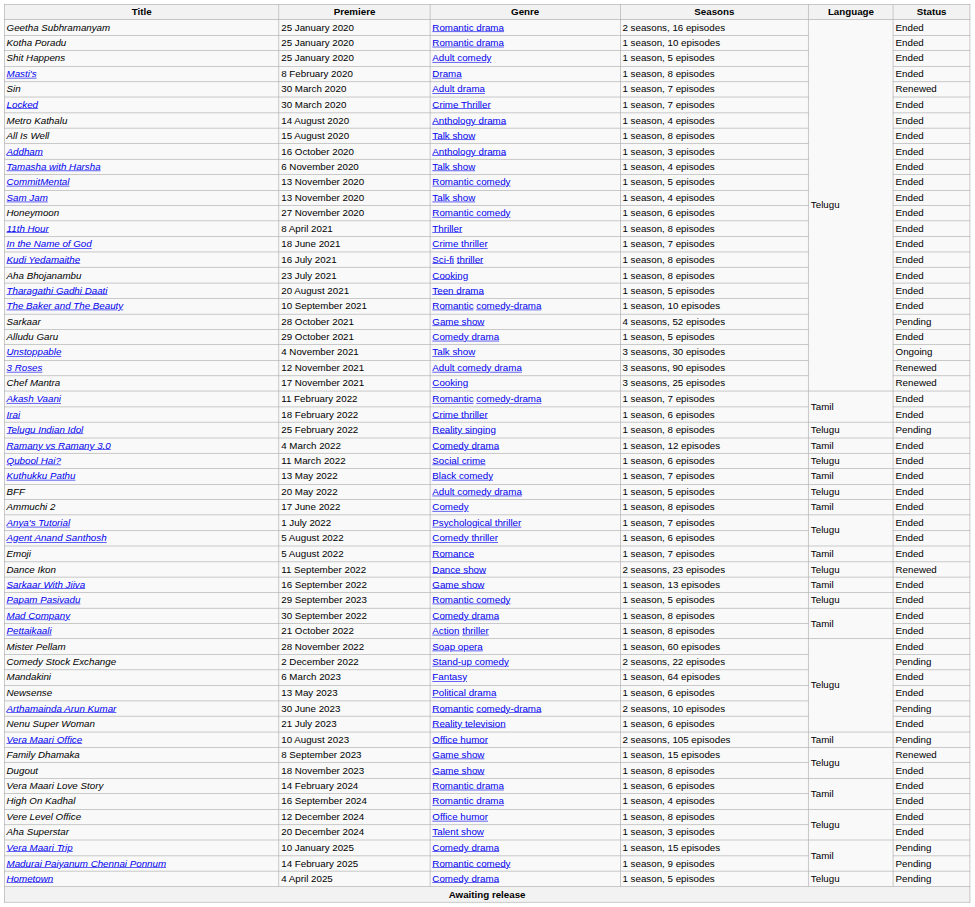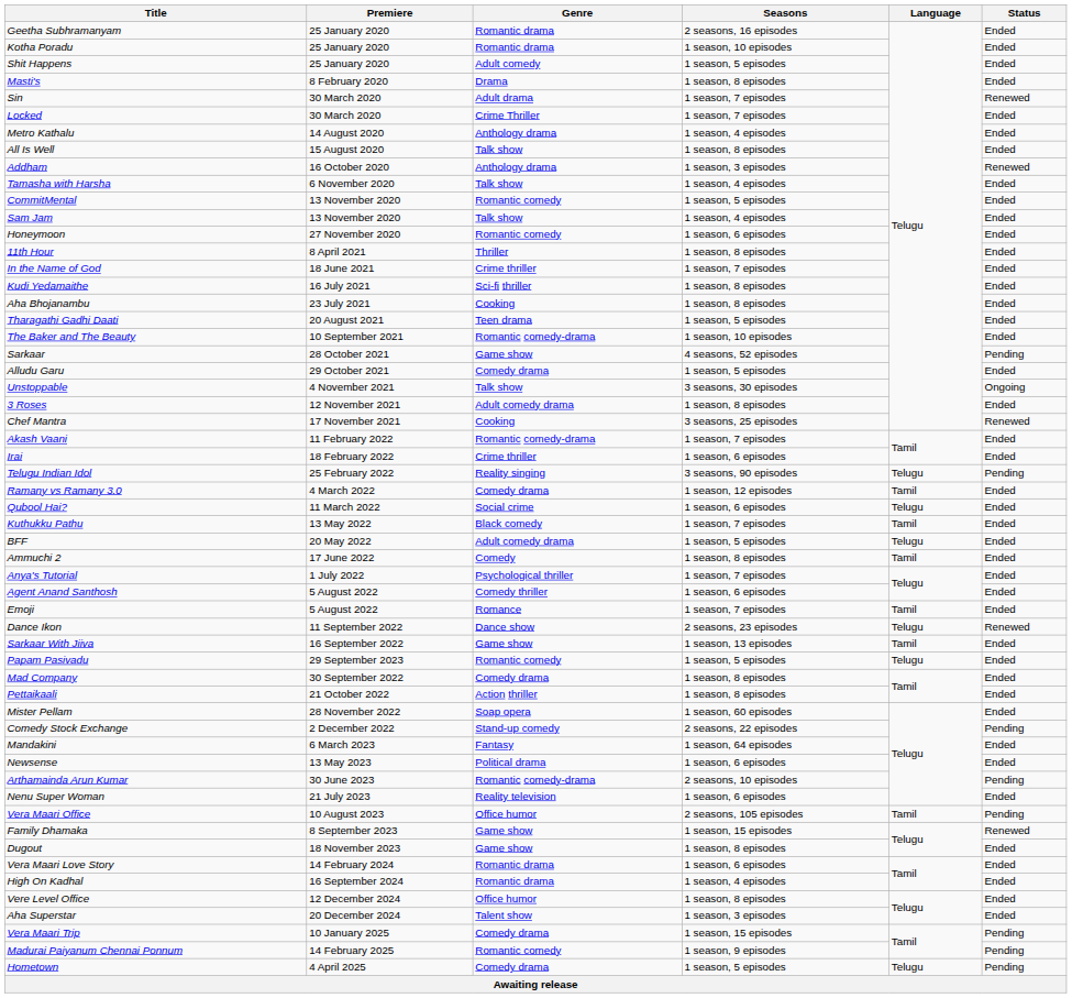 <table class="wikitable sortable" style="width:100%;">
 <tr>
 <th>Title</th>
 <th>Premiere</th>
 <th>Genre</th>
 <th>Seasons</th>
 <th>Language</th>
 <th>Status</th>
 </tr>
 <tr>
 <td><em>Geetha Subhramanyam</em></td>
 <td>25 January 2020</td>
 <td><a href='#'>Romantic drama</a></td>
 <td>2 seasons, 16 episodes</td>
 <td rowspan="24">Telugu</td>
 <td>Ended</td>
 </tr>
 <tr>
 <td><em>Kotha Poradu</em></td>
 <td>25 January 2020</td>
 <td><a href='#'>Romantic drama</a></td>
 <td>1 season, 10 episodes</td>
 <td>Ended</td>
 </tr>
 <tr>
 <td><em>Shit Happens</em></td>
 <td>25 January 2020</td>
 <td><a href='#'>Adult comedy</a></td>
 <td>1 season, 5 episodes</td>
 <td>Ended</td>
 </tr>
 <tr>
 <td><em><a href='#'>Masti's</a></em></td>
 <td>8 February 2020</td>
 <td><a href='#'>Drama</a></td>
 <td>1 season, 8 episodes</td>
 <td>Ended</td>
 </tr>
 <tr>
 <td><em>Sin</em></td>
 <td>30 March 2020</td>
 <td><a href='#'>Adult drama</a></td>
 <td>1 season, 7 episodes</td>
 <td>Renewed</td>
 </tr>
 <tr>
 <td><em><a href='#'>Locked</a></em></td>
 <td>30 March 2020</td>
 <td><a href='#'>Crime Thriller</a></td>
 <td>1 season, 7 episodes</td>
 <td>Ended</td>
 </tr>
 <tr>
 <td><em>Metro Kathalu</em></td>
 <td>14 August 2020</td>
 <td><a href='#'>Anthology drama</a></td>
 <td>1 season, 4 episodes</td>
 <td>Ended</td>
 </tr>
 <tr>
 <td><em>All Is Well</em></td>
 <td>15 August 2020</td>
 <td><a href='#'>Talk show</a></td>
 <td>1 season, 8 episodes</td>
 <td>Ended</td>
 </tr>
 <tr>
 <td><em><a href='#'>Addham</a></em></td>
 <td>16 October 2020</td>
 <td><a href='#'>Anthology drama</a></td>
 <td>1 season, 3 episodes</td>
-<td>Ended</td>
+<td>Renewed</td>
 </tr>
 <tr>
 <td><em><a href='#'>Tamasha with Harsha</a></em></td>
 <td>6 November 2020</td>
 <td><a href='#'>Talk show</a></td>
 <td>1 season, 4 episodes</td>
 <td>Ended</td>
 </tr>
 <tr>
 <td><em><a href='#'>CommitMental</a></em></td>
 <td>13 November 2020</td>
 <td><a href='#'>Romantic comedy</a></td>
 <td>1 season, 5 episodes</td>
 <td>Ended</td>
 </tr>
 <tr>
 <td><em><a href='#'>Sam Jam</a></em></td>
 <td>13 November 2020</td>
 <td><a href='#'>Talk show</a></td>
 <td>1 season, 4 episodes</td>
 <td>Ended</td>
 </tr>
 <tr>
 <td><em>Honeymoon</em></td>
 <td>27 November 2020</td>
 <td><a href='#'>Romantic comedy</a></td>
 <td>1 season, 6 episodes</td>
 <td>Ended</td>
 </tr>
 <tr>
 <td><em><a href='#'>11th Hour</a></em></td>
 <td>8 April 2021</td>
 <td><a href='#'>Thriller</a></td>
 <td>1 season, 8 episodes</td>
 <td>Ended</td>
 </tr>
 <tr>
 <td><a href='#'><em>In the Name of God</em></a></td>
 <td>18 June 2021</td>
 <td><a href='#'>Crime thriller</a></td>
 <td>1 season, 7 episodes</td>
 <td>Ended</td>
 </tr>
 <tr>
 <td><em><a href='#'>Kudi Yedamaithe</a></em></td>
 <td>16 July 2021</td>
 <td><a href='#'>Sci-fi</a> <a href='#'>thriller</a></td>
 <td>1 season, 8 episodes</td>
 <td>Ended</td>
 </tr>
 <tr>
 <td><em>Aha Bhojanambu</em></td>
 <td>23 July 2021</td>
 <td><a href='#'>Cooking</a></td>
 <td>1 season, 8 episodes</td>
 <td>Ended</td>
 </tr>
 <tr>
 <td><em><a href='#'>Tharagathi Gadhi Daati</a></em></td>
 <td>20 August 2021</td>
 <td><a href='#'>Teen drama</a></td>
 <td>1 season, 5 episodes</td>
 <td>Ended</td>
 </tr>
 <tr>
 <td><a href='#'><em>The Baker and The Beauty</em></a><em></em></td>
 <td>10 September 2021</td>
 <td><a href='#'>Romantic</a> <a href='#'>comedy-drama</a></td>
 <td>1 season, 10 episodes</td>
 <td>Ended</td>
 </tr>
 <tr>
 <td><em>Sarkaar</em></td>
 <td>28 October 2021</td>
 <td><a href='#'>Game show</a></td>
 <td>4 seasons, 52 episodes</td>
 <td>Pending</td>
 </tr>
 <tr>
 <td><em>Alludu Garu</em></td>
 <td>29 October 2021</td>
 <td><a href='#'>Comedy drama</a></td>
 <td>1 season, 5 episodes</td>
 <td>Ended</td>
 </tr>
 <tr>
 <td><em><a href='#'>Unstoppable</a></em></td>
 <td>4 November 2021</td>
 <td><a href='#'>Talk show</a></td>
 <td>3 seasons, 30 episodes</td>
 <td>Ongoing</td>
 </tr>
 <tr>
 <td><em><a href='#'>3 Roses</a></em></td>
 <td>12 November 2021</td>
 <td><a href='#'>Adult comedy drama</a></td>
-<td>3 seasons, 90 episodes</td>
-<td>Renewed</td>
+<td>1 season, 8 episodes</td>
+<td>Ended</td>
 </tr>
 <tr>
 <td><em>Chef Mantra</em></td>
 <td>17 November 2021</td>
 <td><a href='#'>Cooking</a></td>
 <td>3 seasons, 25 episodes</td>
 <td>Renewed</td>
 </tr>
 <tr>
 <td><em><a href='#'>Akash Vaani</a></em></td>
 <td>11 February 2022</td>
 <td><a href='#'>Romantic</a> <a href='#'>comedy-drama</a></td>
 <td>1 season, 7 episodes</td>
 <td rowspan="2">Tamil</td>
 <td>Ended</td>
 </tr>
 <tr>
 <td><a href='#'><em>Irai</em></a></td>
 <td>18 February 2022</td>
 <td><a href='#'>Crime thriller</a></td>
 <td>1 season, 6 episodes</td>
 <td>Ended</td>
 </tr>
 <tr>
 <td><em><a href='#'>Telugu Indian Idol</a></em></td>
 <td>25 February 2022</td>
 <td><a href='#'>Reality singing</a></td>
-<td>1 season, 8 episodes</td>
+<td>3 seasons, 90 episodes</td>
 <td>Telugu</td>
 <td>Pending</td>
 </tr>
 <tr>
 <td><em><a href='#'>Ramany vs Ramany 3.0</a></em></td>
 <td>4 March 2022</td>
 <td><a href='#'>Comedy drama</a></td>
 <td>1 season, 12 episodes</td>
 <td>Tamil</td>
 <td>Ended</td>
 </tr>
 <tr>
 <td><em><a href='#'>Qubool Hai?</a></em></td>
 <td>11 March 2022</td>
 <td><a href='#'>Social crime</a></td>
 <td>1 season, 6 episodes</td>
 <td>Telugu</td>
 <td>Ended</td>
 </tr>
 <tr>
 <td><em><a href='#'>Kuthukku Pathu</a></em></td>
 <td>13 May 2022</td>
 <td><a href='#'>Black comedy</a></td>
 <td>1 season, 7 episodes</td>
 <td>Tamil</td>
 <td>Ended</td>
 </tr>
 <tr>
 <td><em>BFF</em></td>
 <td>20 May 2022</td>
 <td><a href='#'>Adult comedy drama</a></td>
 <td>1 season, 5 episodes</td>
 <td>Telugu</td>
 <td>Ended</td>
 </tr>
 <tr>
 <td><em>Ammuchi 2</em></td>
 <td>17 June 2022</td>
 <td><a href='#'>Comedy</a></td>
 <td>1 season, 8 episodes</td>
 <td>Tamil</td>
 <td>Ended</td>
 </tr>
 <tr>
 <td><em><a href='#'>Anya's Tutorial</a></em></td>
 <td>1 July 2022</td>
 <td><a href='#'>Psychological thriller</a></td>
 <td>1 season, 7 episodes</td>
 <td rowspan="2">Telugu</td>
 <td>Ended</td>
 </tr>
 <tr>
 <td><em><a href='#'>Agent Anand Santhosh</a></em></td>
 <td>5 August 2022</td>
 <td><a href='#'>Comedy thriller</a></td>
 <td>1 season, 6 episodes</td>
 <td>Ended</td>
 </tr>
 <tr>
 <td><em>Emoji</em></td>
 <td>5 August 2022</td>
 <td><a href='#'>Romance</a></td>
 <td>1 season, 7 episodes</td>
 <td>Tamil</td>
 <td>Ended</td>
 </tr>
 <tr>
 <td><em>Dance Ikon</em></td>
 <td>11 September 2022</td>
 <td><a href='#'>Dance show</a></td>
 <td>2 seasons, 23 episodes</td>
 <td>Telugu</td>
 <td>Renewed</td>
 </tr>
 <tr>
 <td><em><a href='#'>Sarkaar With Jiiva</a></em></td>
 <td>16 September 2022</td>
 <td><a href='#'>Game show</a></td>
 <td>1 season, 13 episodes</td>
 <td>Tamil</td>
 <td>Ended</td>
 </tr>
 <tr>
 <td><a href='#'><em>Papam Pasivadu</em></a></td>
 <td>29 September 2023</td>
 <td><a href='#'>Romantic comedy</a></td>
 <td>1 season, 5 episodes</td>
 <td>Telugu</td>
 <td>Ended</td>
 </tr>
 <tr>
 <td><em><a href='#'>Mad Company</a></em></td>
 <td>30 September 2022</td>
 <td><a href='#'>Comedy drama</a></td>
 <td>1 season, 8 episodes</td>
 <td rowspan="2">Tamil</td>
 <td>Ended</td>
 </tr>
 <tr>
 <td><a href='#'><em>Pettaikaali</em></a></td>
 <td>21 October 2022</td>
 <td><a href='#'>Action</a> <a href='#'>thriller</a></td>
 <td>1 season, 8 episodes</td>
 <td>Ended</td>
 </tr>
 <tr>
 <td><em>Mister Pellam</em></td>
 <td>28 November 2022</td>
 <td><a href='#'>Soap opera</a></td>
 <td>1 season, 60 episodes</td>
 <td rowspan="6">Telugu</td>
 <td>Ended</td>
 </tr>
 <tr>
 <td><em>Comedy Stock Exchange</em></td>
 <td>2 December 2022</td>
 <td><a href='#'>Stand-up comedy</a></td>
 <td>2 seasons, 22 episodes</td>
 <td>Pending</td>
 </tr>
 <tr>
 <td><em>Mandakini</em></td>
 <td>6 March 2023</td>
 <td><a href='#'>Fantasy</a></td>
 <td>1 season, 64 episodes</td>
 <td>Ended</td>
 </tr>
 <tr>
 <td><em>Newsense</em></td>
 <td>13 May 2023</td>
 <td><a href='#'>Political drama</a></td>
 <td>1 season, 6 episodes</td>
 <td>Ended</td>
 </tr>
 <tr>
 <td><em><a href='#'>Arthamainda Arun Kumar</a></em></td>
 <td>30 June 2023</td>
 <td><a href='#'>Romantic</a> <a href='#'>comedy-drama</a></td>
 <td>2 seasons, 10 episodes</td>
 <td>Pending</td>
 </tr>
 <tr>
 <td><em>Nenu Super Woman</em></td>
 <td>21 July 2023</td>
 <td><a href='#'>Reality television</a></td>
 <td>1 season, 6 episodes</td>
 <td>Ended</td>
 </tr>
 <tr>
 <td><em><a href='#'>Vera Maari Office</a></em></td>
 <td>10 August 2023</td>
 <td><a href='#'>Office humor</a></td>
 <td>2 seasons, 105 episodes</td>
 <td>Tamil</td>
 <td>Pending</td>
 </tr>
 <tr>
 <td><em>Family Dhamaka</em></td>
 <td>8 September 2023</td>
 <td><a href='#'>Game show</a></td>
 <td>1 season, 15 episodes</td>
 <td rowspan="2">Telugu</td>
 <td>Renewed</td>
 </tr>
 <tr>
 <td><em>Dugout</em></td>
 <td>18 November 2023</td>
 <td><a href='#'>Game show</a></td>
 <td>1 season, 8 episodes</td>
 <td>Ended</td>
 </tr>
 <tr>
 <td><em>Vera Maari Love Story</em></td>
 <td>14 February 2024</td>
 <td><a href='#'>Romantic drama</a></td>
 <td>1 season, 6 episodes</td>
 <td rowspan="2">Tamil</td>
 <td>Ended</td>
 </tr>
 <tr>
 <td><em>High On Kadhal</em></td>
 <td>16 September 2024</td>
 <td><a href='#'>Romantic drama</a></td>
 <td>1 season, 4 episodes</td>
 <td>Ended</td>
 </tr>
 <tr>
 <td><em>Vere Level Office</em></td>
 <td>12 December 2024</td>
 <td><a href='#'>Office humor</a></td>
 <td>1 season, 8 episodes</td>
 <td rowspan="2">Telugu</td>
 <td>Ended</td>
 </tr>
 <tr>
 <td><em>Aha Superstar</em></td>
 <td>20 December 2024</td>
 <td><a href='#'>Talent show</a></td>
 <td>1 season, 3 episodes</td>
 <td>Ended</td>
 </tr>
 <tr>
 <td><em><a href='#'>Vera Maari Trip</a></em></td>
 <td>10 January 2025</td>
 <td><a href='#'>Comedy drama</a></td>
 <td>1 season, 15 episodes</td>
 <td rowspan="2">Tamil</td>
 <td>Pending</td>
 </tr>
 <tr>
 <td><em><a href='#'>Madurai Paiyanum Chennai Ponnum</a></em></td>
 <td>14 February 2025</td>
 <td><a href='#'>Romantic comedy</a></td>
 <td>1 season, 9 episodes</td>
 <td>Pending</td>
 </tr>
 <tr>
 <td><a href='#'><em>Hometown</em></a></td>
 <td>4 April 2025</td>
 <td><a href='#'>Comedy drama</a></td>
 <td>1 season, 5 episodes</td>
 <td>Telugu</td>
 <td>Pending</td>
 </tr>
 <tr>
 <th colspan="6">Awaiting release</th>
 </tr>
 </table>
